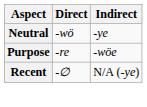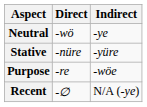 <table class="wikitable">
 <tr>
 <th>Aspect</th>
 <th>Direct</th>
 <th>Indirect</th>
 </tr>
 <tr>
 <th>Neutral</th>
 <td><em>-wö</em></td>
 <td>-<em>ye</em></td>
 </tr>
 <tr>
+<th>Stative</th>
+<td><em>-nüre</em></td>
+<td>-<em>yüre</em></td>
+</tr>
+<tr>
 <th>Purpose</th>
 <td>-<em>re</em></td>
 <td>-<em>wöe</em></td>
 </tr>
 <tr>
 <th>Recent</th>
 <td><em>-∅</em></td>
 <td>N/A (<em>-ye</em>)</td>
 </tr>
 </table>
